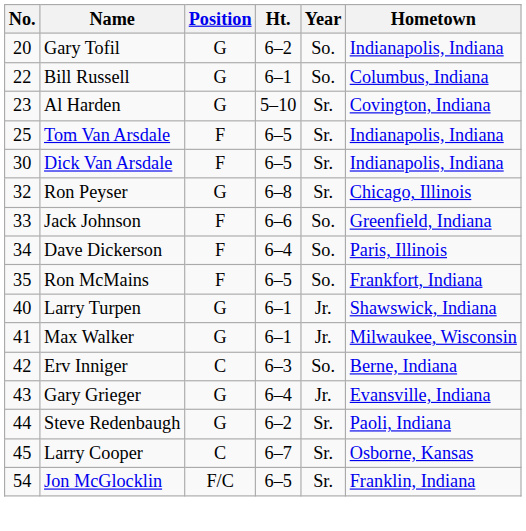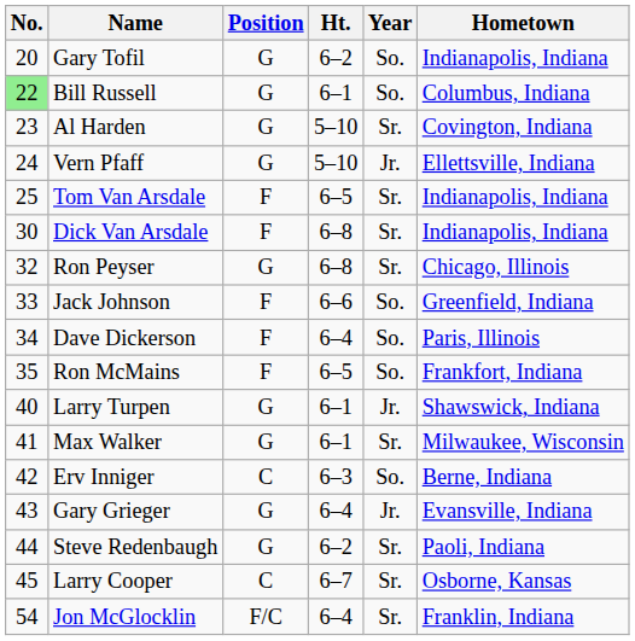 <table class="wikitable" style="text-align:center">
 <tr>
 <th>No.</th>
 <th>Name</th>
 <th><a href='#'>Position</a></th>
 <th>Ht.</th>
 <th>Year</th>
 <th>Hometown</th>
 </tr>
 <tr>
 <td>20</td>
 <td style="text-align:left">Gary Tofil</td>
 <td>G</td>
 <td>6–2</td>
 <td>So.</td>
 <td style="text-align:left"><a href='#'>Indianapolis, Indiana</a></td>
 </tr>
 <tr>
-<td>22</td>
+<td style="background: lightgreen;">22</td>
 <td style="text-align:left">Bill Russell</td>
 <td>G</td>
 <td>6–1</td>
 <td>So.</td>
 <td style="text-align:left"><a href='#'>Columbus, Indiana</a></td>
 </tr>
 <tr>
 <td>23</td>
 <td style="text-align:left">Al Harden</td>
 <td>G</td>
 <td>5–10</td>
 <td>Sr.</td>
 <td style="text-align:left"><a href='#'>Covington, Indiana</a></td>
 </tr>
 <tr>
+<td>24</td>
+<td style="text-align:left">Vern Pfaff</td>
+<td>G</td>
+<td>5–10</td>
+<td>Jr.</td>
+<td style="text-align:left"><a href='#'>Ellettsville, Indiana</a></td>
+</tr>
+<tr>
 <td>25</td>
 <td style="text-align:left"><a href='#'>Tom Van Arsdale</a></td>
 <td>F</td>
 <td>6–5</td>
 <td>Sr.</td>
 <td style="text-align:left"><a href='#'>Indianapolis, Indiana</a></td>
 </tr>
 <tr>
 <td>30</td>
 <td style="text-align:left"><a href='#'>Dick Van Arsdale</a></td>
 <td>F</td>
-<td>6–5</td>
+<td>6–8</td>
 <td>Sr.</td>
 <td style="text-align:left"><a href='#'>Indianapolis, Indiana</a></td>
 </tr>
 <tr>
 <td>32</td>
 <td style="text-align:left">Ron Peyser</td>
 <td>G</td>
 <td>6–8</td>
 <td>Sr.</td>
 <td style="text-align:left"><a href='#'>Chicago, Illinois</a></td>
 </tr>
 <tr>
 <td>33</td>
 <td style="text-align:left">Jack Johnson</td>
 <td>F</td>
 <td>6–6</td>
 <td>So.</td>
 <td style="text-align:left"><a href='#'>Greenfield, Indiana</a></td>
 </tr>
 <tr>
 <td>34</td>
 <td style="text-align:left">Dave Dickerson</td>
 <td>F</td>
 <td>6–4</td>
 <td>So.</td>
 <td style="text-align:left"><a href='#'>Paris, Illinois</a></td>
 </tr>
 <tr>
 <td>35</td>
 <td style="text-align:left">Ron McMains</td>
 <td>F</td>
 <td>6–5</td>
 <td>So.</td>
 <td style="text-align:left"><a href='#'>Frankfort, Indiana</a></td>
 </tr>
 <tr>
 <td>40</td>
 <td style="text-align:left">Larry Turpen</td>
 <td>G</td>
 <td>6–1</td>
 <td>Jr.</td>
 <td style="text-align:left"><a href='#'>Shawswick, Indiana</a></td>
 </tr>
 <tr>
 <td>41</td>
 <td style="text-align:left">Max Walker</td>
 <td>G</td>
 <td>6–1</td>
-<td>Jr.</td>
+<td>Sr.</td>
 <td style="text-align:left"><a href='#'>Milwaukee, Wisconsin</a></td>
 </tr>
 <tr>
 <td>42</td>
 <td style="text-align:left">Erv Inniger</td>
 <td>C</td>
 <td>6–3</td>
 <td>So.</td>
 <td style="text-align:left"><a href='#'>Berne, Indiana</a></td>
 </tr>
 <tr>
 <td>43</td>
 <td style="text-align:left">Gary Grieger</td>
 <td>G</td>
 <td>6–4</td>
 <td>Jr.</td>
 <td style="text-align:left"><a href='#'>Evansville, Indiana</a></td>
 </tr>
 <tr>
 <td>44</td>
 <td style="text-align:left">Steve Redenbaugh</td>
 <td>G</td>
 <td>6–2</td>
 <td>Sr.</td>
 <td style="text-align:left"><a href='#'>Paoli, Indiana</a></td>
 </tr>
 <tr>
 <td>45</td>
 <td style="text-align:left">Larry Cooper</td>
 <td>C</td>
 <td>6–7</td>
 <td>Sr.</td>
 <td style="text-align:left"><a href='#'>Osborne, Kansas</a></td>
 </tr>
 <tr>
 <td>54</td>
 <td style="text-align:left"><a href='#'>Jon McGlocklin</a></td>
 <td>F/C</td>
-<td>6–5</td>
+<td>6–4</td>
 <td>Sr.</td>
 <td style="text-align:left"><a href='#'>Franklin, Indiana</a></td>
 </tr>
 </table>
